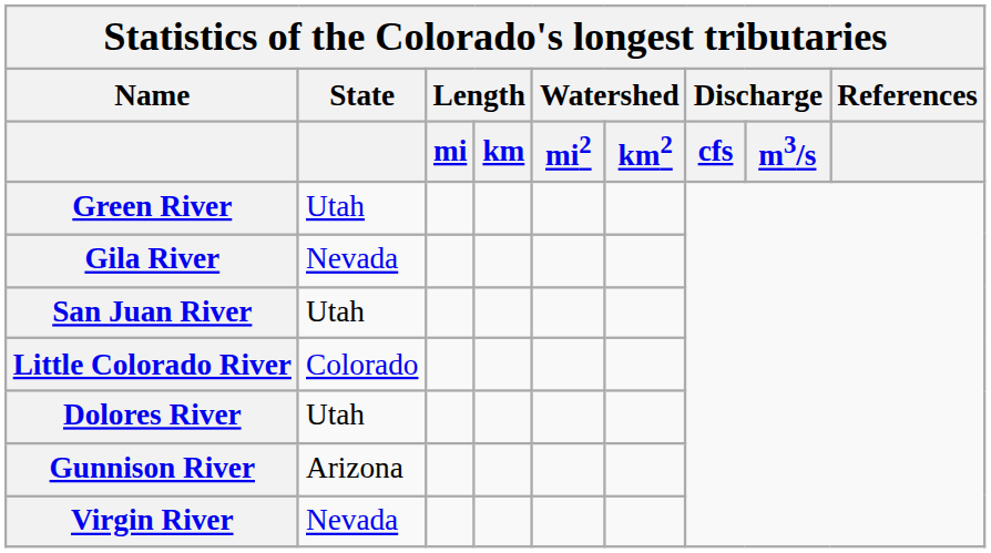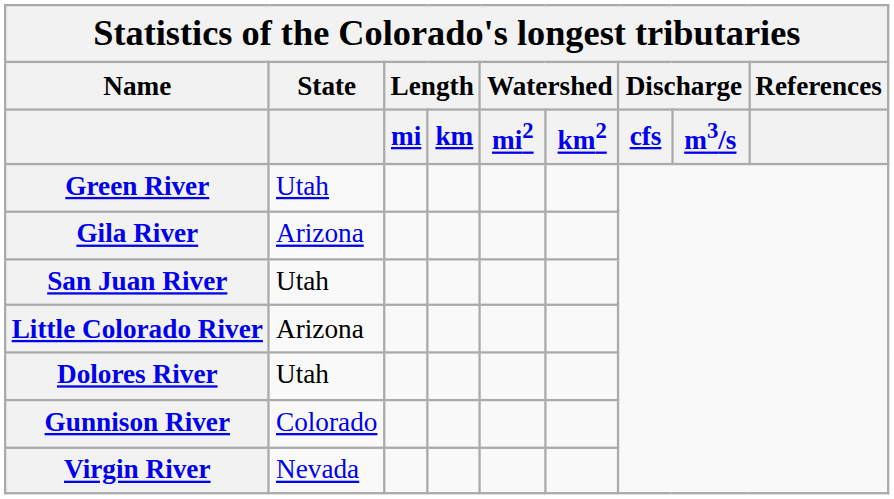 <table class="wikitable sortable">
 <tr>
 <th colspan=9>Statistics of the Colorado's longest tributaries</th>
 </tr>
 <tr style="font-size:9pt">
 <th>Name</th>
 <th>State</th>
 <th colspan=2>Length</th>
 <th colspan=2>Watershed</th>
 <th colspan=2>Discharge</th>
 <th>References</th>
 </tr>
 <tr style="font-size:9pt">
 <th></th>
 <th></th>
 <th><a href='#'>mi</a></th>
 <th><a href='#'>km</a></th>
 <th><a href='#'>mi<sup>2</sup></a></th>
 <th><a href='#'>km<sup>2</sup></a></th>
 <th><a href='#'>cfs</a></th>
 <th><a href='#'>m<sup>3</sup>/s</a></th>
 <th></th>
 </tr>
 <tr style="font-size:9pt">
 <th scope=row><a href='#'>Green River</a></th>
 <td><a href='#'>Utah</a></td>
 <td></td>
 <td></td>
 <td></td>
 <td></td>
 </tr>
 <tr style="font-size:9pt">
 <th scope=row><a href='#'>Gila River</a></th>
-<td><a href='#'>Nevada</a></td>
+<td><a href='#'>Arizona</a></td>
 <td></td>
 <td></td>
 <td></td>
 <td></td>
 </tr>
 <tr style="font-size:9pt">
 <th scope=row><a href='#'>San Juan River</a></th>
 <td>Utah</td>
 <td></td>
 <td></td>
 <td></td>
 <td></td>
 </tr>
 <tr style="font-size:9pt">
 <th scope=row><a href='#'>Little Colorado River</a></th>
-<td><a href='#'>Colorado</a></td>
+<td>Arizona</td>
 <td></td>
 <td></td>
 <td></td>
 <td></td>
 </tr>
 <tr style="font-size:9pt">
 <th scope=row><a href='#'>Dolores River</a></th>
 <td>Utah</td>
 <td></td>
 <td></td>
 <td></td>
 <td></td>
 </tr>
 <tr style="font-size:9pt">
 <th scope=row><a href='#'>Gunnison River</a></th>
-<td>Arizona</td>
+<td><a href='#'>Colorado</a></td>
 <td></td>
 <td></td>
 <td></td>
 <td></td>
 </tr>
 <tr style="font-size:9pt">
 <th scope=row><a href='#'>Virgin River</a></th>
 <td><a href='#'>Nevada</a></td>
 <td></td>
 <td></td>
 <td></td>
 <td></td>
 </tr>
 </table>
